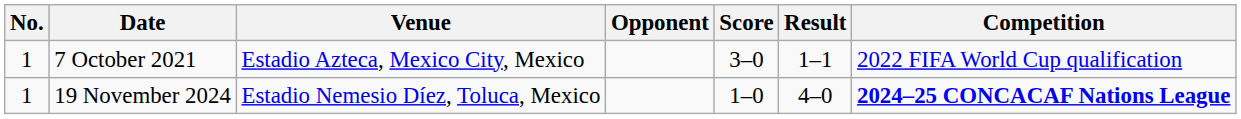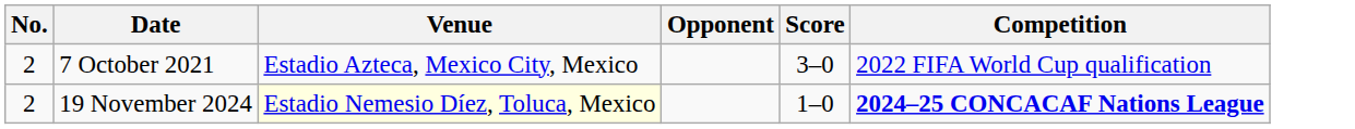 <table class="wikitable sortable">
 <tr>
 <th scope="col">No.</th>
 <th scope="col">Date</th>
 <th scope="col">Venue</th>
 <th scope="col">Opponent</th>
 <th scope="col">Score</th>
-<th scope="col">Result</th>
 <th scope="col">Competition</th>
 </tr>
 <tr>
-<td align="center">1</td>
+<td align="center">2</td>
 <td>7 October 2021</td>
 <td><a href='#'>Estadio Azteca</a>, <a href='#'>Mexico City</a>, Mexico</td>
 <td></td>
 <td align="center">3–0</td>
-<td align="center">1–1</td>
 <td><a href='#'>2022 FIFA World Cup qualification</a></td>
 </tr>
 <tr>
-<td align="center">1</td>
+<td align="center">2</td>
 <td>19 November 2024</td>
-<td><a href='#'>Estadio Nemesio Díez</a>, <a href='#'>Toluca</a>, Mexico</td>
+<td style="background: lightyellow;"><a href='#'>Estadio Nemesio Díez</a>, <a href='#'>Toluca</a>, Mexico</td>
 <td></td>
 <td align="center">1–0</td>
-<td align="center">4–0</td>
 <td><strong><a href='#'>2024–25 CONCACAF Nations League</a></strong></td>
 </tr>
 </table>
